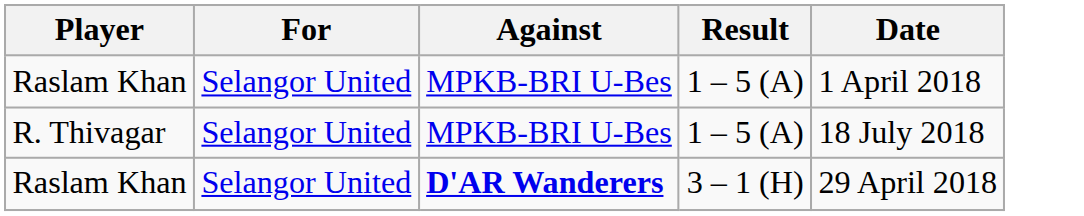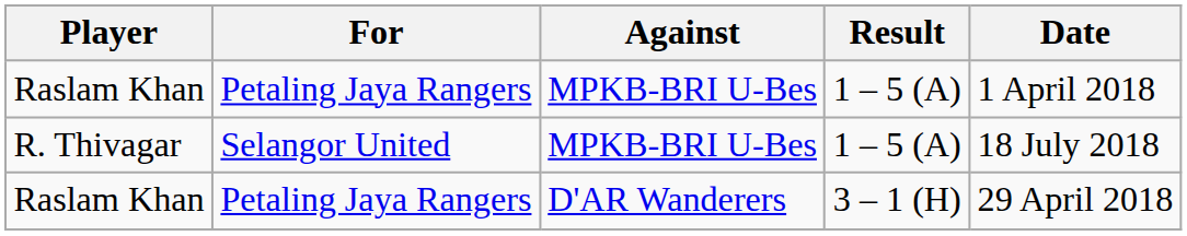 <table class="wikitable">
 <tr>
 <th>Player</th>
 <th>For</th>
 <th>Against</th>
 <th style="text-align:center">Result</th>
 <th>Date</th>
 </tr>
 <tr>
 <td> Raslam Khan</td>
-<td><a href='#'>Selangor United</a></td>
+<td><a href='#'>Petaling Jaya Rangers</a></td>
 <td><a href='#'>MPKB-BRI U-Bes</a></td>
 <td>1 – 5 (A)</td>
 <td>1 April 2018</td>
 </tr>
 <tr>
 <td> R. Thivagar</td>
 <td><a href='#'>Selangor United</a></td>
 <td><a href='#'>MPKB-BRI U-Bes</a></td>
 <td>1 – 5 (A)</td>
 <td>18 July 2018</td>
 </tr>
 <tr>
 <td> Raslam Khan</td>
-<td><a href='#'>Selangor United</a></td>
-<td><strong><a href='#'>D'AR Wanderers</a></strong></td>
+<td><a href='#'>Petaling Jaya Rangers</a></td>
+<td><a href='#'>D'AR Wanderers</a></td>
 <td>3 – 1 (H)</td>
 <td>29 April 2018</td>
 </tr>
 </table>
